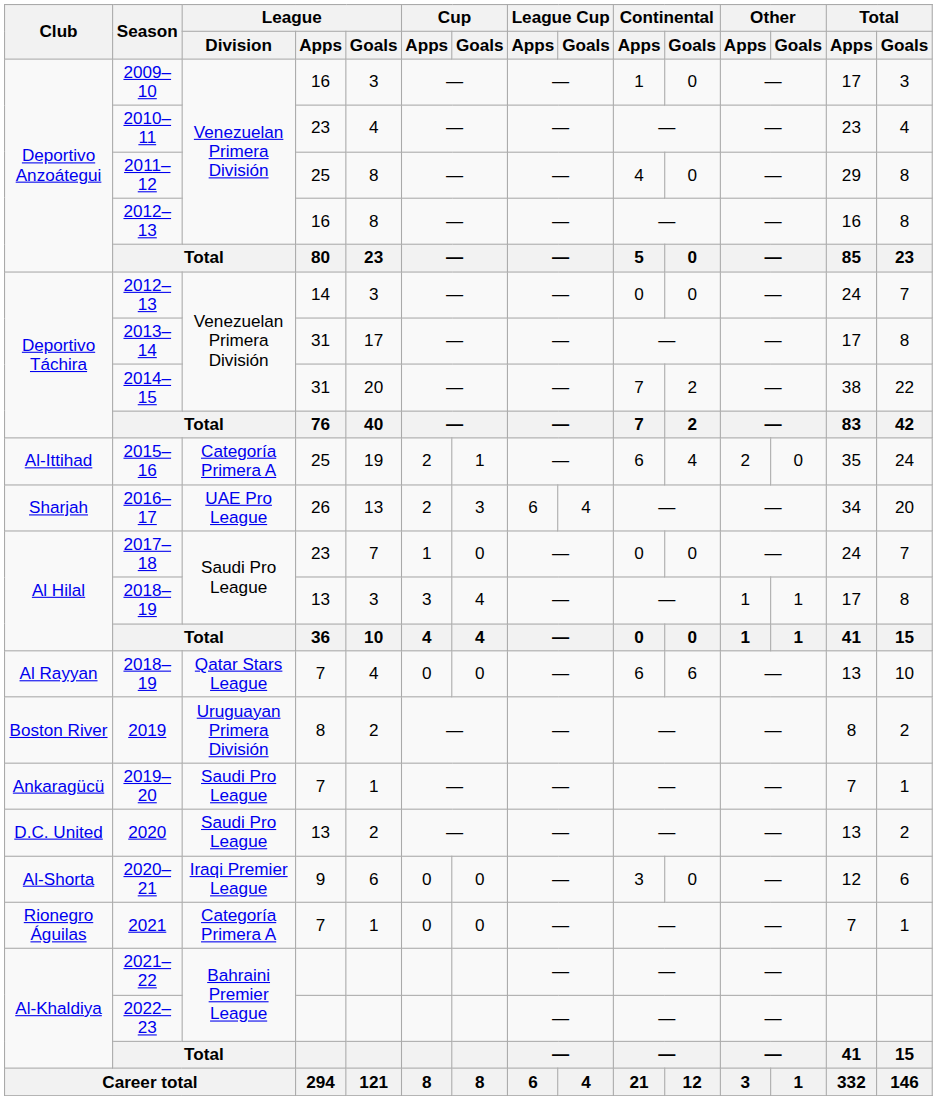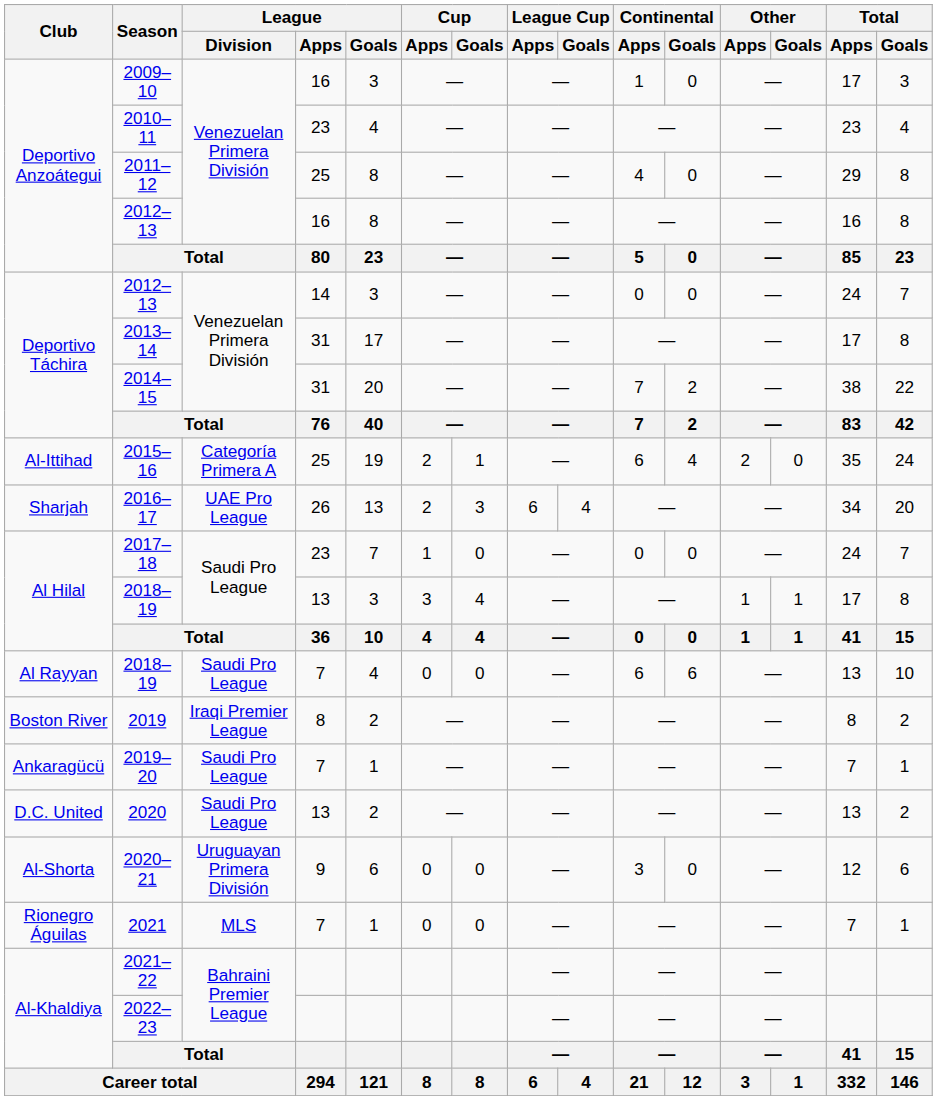 <table class="wikitable" style="text-align: center;">
 <tr>
 <th rowspan="2">Club</th>
 <th rowspan="2">Season</th>
 <th colspan="3">League</th>
 <th colspan="2">Cup</th>
 <th colspan="2">League Cup</th>
 <th colspan="2">Continental</th>
 <th colspan="2">Other</th>
 <th colspan="2">Total</th>
 </tr>
 <tr>
 <th>Division</th>
 <th>Apps</th>
 <th>Goals</th>
 <th>Apps</th>
 <th>Goals</th>
 <th>Apps</th>
 <th>Goals</th>
 <th>Apps</th>
 <th>Goals</th>
 <th>Apps</th>
 <th>Goals</th>
 <th>Apps</th>
 <th>Goals</th>
 </tr>
 <tr>
 <td rowspan="5"><a href='#'>Deportivo Anzoátegui</a></td>
 <td><a href='#'>2009–10</a></td>
 <td rowspan="4"><a href='#'>Venezuelan Primera División</a></td>
 <td>16</td>
 <td>3</td>
 <td colspan="2">—</td>
 <td colspan="2">—</td>
 <td>1</td>
 <td>0</td>
 <td colspan="2">—</td>
 <td>17</td>
 <td>3</td>
 </tr>
 <tr>
 <td><a href='#'>2010–11</a></td>
 <td>23</td>
 <td>4</td>
 <td colspan="2">—</td>
 <td colspan="2">—</td>
 <td colspan="2">—</td>
 <td colspan="2">—</td>
 <td>23</td>
 <td>4</td>
 </tr>
 <tr>
 <td><a href='#'>2011–12</a></td>
 <td>25</td>
 <td>8</td>
 <td colspan="2">—</td>
 <td colspan="2">—</td>
 <td>4</td>
 <td>0</td>
 <td colspan="2">—</td>
 <td>29</td>
 <td>8</td>
 </tr>
 <tr>
 <td><a href='#'>2012–13</a></td>
 <td>16</td>
 <td>8</td>
 <td colspan="2">—</td>
 <td colspan="2">—</td>
 <td colspan="2">—</td>
 <td colspan="2">—</td>
 <td>16</td>
 <td>8</td>
 </tr>
 <tr>
 <th colspan="2">Total</th>
 <th>80</th>
 <th>23</th>
 <th colspan="2">—</th>
 <th colspan="2">—</th>
 <th>5</th>
 <th>0</th>
 <th colspan="2">—</th>
 <th>85</th>
 <th>23</th>
 </tr>
 <tr>
 <td rowspan="4"><a href='#'>Deportivo Táchira</a></td>
 <td><a href='#'>2012–13</a></td>
 <td rowspan="3">Venezuelan Primera División</td>
 <td>14</td>
 <td>3</td>
 <td colspan="2">—</td>
 <td colspan="2">—</td>
 <td>0</td>
 <td>0</td>
 <td colspan="2">—</td>
 <td>24</td>
 <td>7</td>
 </tr>
 <tr>
 <td><a href='#'>2013–14</a></td>
 <td>31</td>
 <td>17</td>
 <td colspan="2">—</td>
 <td colspan="2">—</td>
 <td colspan="2">—</td>
 <td colspan="2">—</td>
 <td>17</td>
 <td>8</td>
 </tr>
 <tr>
 <td><a href='#'>2014–15</a></td>
 <td>31</td>
 <td>20</td>
 <td colspan="2">—</td>
 <td colspan="2">—</td>
 <td>7</td>
 <td>2</td>
 <td colspan="2">—</td>
 <td>38</td>
 <td>22</td>
 </tr>
 <tr>
 <th colspan="2">Total</th>
 <th>76</th>
 <th>40</th>
 <th colspan="2">—</th>
 <th colspan="2">—</th>
 <th>7</th>
 <th>2</th>
 <th colspan="2">—</th>
 <th>83</th>
 <th>42</th>
 </tr>
 <tr>
 <td><a href='#'>Al-Ittihad</a></td>
 <td><a href='#'>2015–16</a></td>
 <td><a href='#'>Categoría Primera A</a></td>
 <td>25</td>
 <td>19</td>
 <td>2</td>
 <td>1</td>
 <td colspan="2">—</td>
 <td>6</td>
 <td>4</td>
 <td>2</td>
 <td>0</td>
 <td>35</td>
 <td>24</td>
 </tr>
 <tr>
 <td><a href='#'>Sharjah</a></td>
 <td><a href='#'>2016–17</a></td>
 <td><a href='#'>UAE Pro League</a></td>
 <td>26</td>
 <td>13</td>
 <td>2</td>
 <td>3</td>
 <td>6</td>
 <td>4</td>
 <td colspan="2">—</td>
 <td colspan="2">—</td>
 <td>34</td>
 <td>20</td>
 </tr>
 <tr>
 <td rowspan="3"><a href='#'>Al Hilal</a></td>
 <td><a href='#'>2017–18</a></td>
 <td rowspan="2">Saudi Pro League</td>
 <td>23</td>
 <td>7</td>
 <td>1</td>
 <td>0</td>
 <td colspan="2">—</td>
 <td>0</td>
 <td>0</td>
 <td colspan="2">—</td>
 <td>24</td>
 <td>7</td>
 </tr>
 <tr>
 <td><a href='#'>2018–19</a></td>
 <td>13</td>
 <td>3</td>
 <td>3</td>
 <td>4</td>
 <td colspan="2">—</td>
 <td colspan="2">—</td>
 <td>1</td>
 <td>1</td>
 <td>17</td>
 <td>8</td>
 </tr>
 <tr>
 <th colspan="2">Total</th>
 <th>36</th>
 <th>10</th>
 <th>4</th>
 <th>4</th>
 <th colspan="2">—</th>
 <th>0</th>
 <th>0</th>
 <th>1</th>
 <th>1</th>
 <th>41</th>
 <th>15</th>
 </tr>
 <tr>
 <td><a href='#'>Al Rayyan</a></td>
 <td><a href='#'>2018–19</a></td>
-<td><a href='#'>Qatar Stars League</a></td>
+<td><a href='#'>Saudi Pro League</a></td>
 <td>7</td>
 <td>4</td>
 <td>0</td>
 <td>0</td>
 <td colspan="2">—</td>
 <td>6</td>
 <td>6</td>
 <td colspan="2">—</td>
 <td>13</td>
 <td>10</td>
 </tr>
 <tr>
 <td><a href='#'>Boston River</a></td>
 <td><a href='#'>2019</a></td>
-<td><a href='#'>Uruguayan Primera División</a></td>
+<td><a href='#'>Iraqi Premier League</a></td>
 <td>8</td>
 <td>2</td>
 <td colspan="2">—</td>
 <td colspan="2">—</td>
 <td colspan="2">—</td>
 <td colspan="2">—</td>
 <td>8</td>
 <td>2</td>
 </tr>
 <tr>
 <td><a href='#'>Ankaragücü</a></td>
 <td><a href='#'>2019–20</a></td>
 <td><a href='#'>Saudi Pro League</a></td>
 <td>7</td>
 <td>1</td>
 <td colspan="2">—</td>
 <td colspan="2">—</td>
 <td colspan="2">—</td>
 <td colspan="2">—</td>
 <td>7</td>
 <td>1</td>
 </tr>
 <tr>
 <td><a href='#'>D.C. United</a></td>
 <td><a href='#'>2020</a></td>
 <td><a href='#'>Saudi Pro League</a></td>
 <td>13</td>
 <td>2</td>
 <td colspan="2">—</td>
 <td colspan="2">—</td>
 <td colspan="2">—</td>
 <td colspan="2">—</td>
 <td>13</td>
 <td>2</td>
 </tr>
 <tr>
 <td><a href='#'>Al-Shorta</a></td>
 <td><a href='#'>2020–21</a></td>
-<td><a href='#'>Iraqi Premier League</a></td>
+<td><a href='#'>Uruguayan Primera División</a></td>
 <td>9</td>
 <td>6</td>
 <td>0</td>
 <td>0</td>
 <td colspan="2">—</td>
 <td>3</td>
 <td>0</td>
 <td colspan="2">—</td>
 <td>12</td>
 <td>6</td>
 </tr>
 <tr>
 <td><a href='#'>Rionegro Águilas</a></td>
 <td><a href='#'>2021</a></td>
-<td><a href='#'>Categoría Primera A</a></td>
+<td><a href='#'>MLS</a></td>
 <td>7</td>
 <td>1</td>
 <td>0</td>
 <td>0</td>
 <td colspan="2">—</td>
 <td colspan="2">—</td>
 <td colspan="2">—</td>
 <td>7</td>
 <td>1</td>
 </tr>
 <tr>
 <td rowspan="3"><a href='#'>Al-Khaldiya</a></td>
 <td><a href='#'>2021–22</a></td>
 <td rowspan="2"><a href='#'>Bahraini Premier League</a></td>
 <td></td>
 <td></td>
 <td></td>
 <td></td>
 <td colspan="2">—</td>
 <td colspan="2">—</td>
 <td colspan="2">—</td>
 <td></td>
 <td></td>
 </tr>
 <tr>
 <td><a href='#'>2022–23</a></td>
 <td></td>
 <td></td>
 <td></td>
 <td></td>
 <td colspan="2">—</td>
 <td colspan="2">—</td>
 <td colspan="2">—</td>
 <td></td>
 <td></td>
 </tr>
 <tr>
 <th colspan="2">Total</th>
 <th></th>
 <th></th>
 <th></th>
 <th></th>
 <th colspan="2">—</th>
 <th colspan="2">—</th>
 <th colspan="2">—</th>
 <th>41</th>
 <th>15</th>
 </tr>
 <tr>
 <th colspan="3">Career total</th>
 <th>294</th>
 <th>121</th>
 <th>8</th>
 <th>8</th>
 <th>6</th>
 <th>4</th>
 <th>21</th>
 <th>12</th>
 <th>3</th>
 <th>1</th>
 <th>332</th>
 <th>146</th>
 </tr>
 <tr>
 </tr>
 </table>
